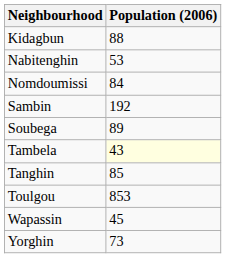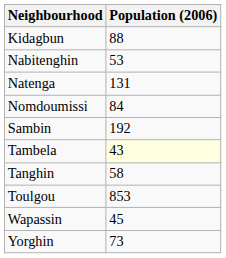 <table class="wikitable">
 <tr>
 <th>Neighbourhood</th>
 <th>Population (2006)</th>
 </tr>
 <tr>
 <td>Kidagbun</td>
 <td>88</td>
 </tr>
 <tr>
 <td>Nabitenghin</td>
 <td>53</td>
 </tr>
 <tr>
+<td>Natenga</td>
+<td>131</td>
+</tr>
+<tr>
 <td>Nomdoumissi</td>
 <td>84</td>
 </tr>
 <tr>
 <td>Sambin</td>
 <td>192</td>
 </tr>
 <tr>
-<td>Soubega</td>
-<td>89</td>
-</tr>
-<tr>
 <td>Tambela</td>
 <td style="background: lightyellow;">43</td>
 </tr>
 <tr>
 <td>Tanghin</td>
-<td>85</td>
+<td>58</td>
 </tr>
 <tr>
 <td>Toulgou</td>
 <td>853</td>
 </tr>
 <tr>
 <td>Wapassin</td>
 <td>45</td>
 </tr>
 <tr>
 <td>Yorghin</td>
 <td>73</td>
 </tr>
 </table>
